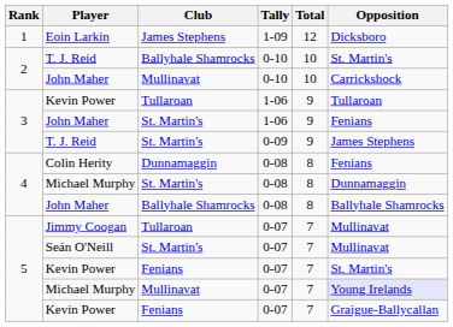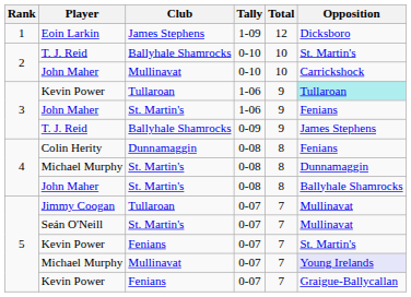 <table class="wikitable">
 <tr>
 <th>Rank</th>
 <th>Player</th>
 <th>Club</th>
 <th>Tally</th>
 <th>Total</th>
 <th>Opposition</th>
 </tr>
 <tr>
 <td rowspan="1" style="text-align:center;">1</td>
 <td><a href='#'>Eoin Larkin</a></td>
 <td><a href='#'>James Stephens</a></td>
 <td align=center>1-09</td>
 <td align=center>12</td>
 <td><a href='#'>Dicksboro</a></td>
 </tr>
 <tr>
 <td rowspan="2" style="text-align:center;">2</td>
 <td><a href='#'>T. J. Reid</a></td>
 <td><a href='#'>Ballyhale Shamrocks</a></td>
 <td align=center>0-10</td>
 <td align=center>10</td>
 <td><a href='#'>St. Martin's</a></td>
 </tr>
 <tr>
 <td><a href='#'>John Maher</a></td>
 <td><a href='#'>Mullinavat</a></td>
 <td align=center>0-10</td>
 <td align=center>10</td>
 <td><a href='#'>Carrickshock</a></td>
 </tr>
 <tr>
 <td rowspan="3" style="text-align:center;">3</td>
 <td>Kevin Power</td>
 <td><a href='#'>Tullaroan</a></td>
 <td align=center>1-06</td>
 <td align=center>9</td>
-<td><a href='#'>Tullaroan</a></td>
+<td style="background: paleturquoise;"><a href='#'>Tullaroan</a></td>
 </tr>
 <tr>
 <td><a href='#'>John Maher</a></td>
 <td><a href='#'>St. Martin's</a></td>
 <td align=center>1-06</td>
 <td align=center>9</td>
 <td><a href='#'>Fenians</a></td>
 </tr>
 <tr>
 <td><a href='#'>T. J. Reid</a></td>
-<td><a href='#'>St. Martin's</a></td>
+<td><a href='#'>Ballyhale Shamrocks</a></td>
 <td align=center>0-09</td>
 <td align=center>9</td>
 <td><a href='#'>James Stephens</a></td>
 </tr>
 <tr>
 <td rowspan="3" style="text-align:center;">4</td>
 <td>Colin Herity</td>
 <td><a href='#'>Dunnamaggin</a></td>
 <td align=center>0-08</td>
 <td align=center>8</td>
 <td><a href='#'>Fenians</a></td>
 </tr>
 <tr>
 <td>Michael Murphy</td>
 <td><a href='#'>St. Martin's</a></td>
 <td align=center>0-08</td>
 <td align=center>8</td>
 <td><a href='#'>Dunnamaggin</a></td>
 </tr>
 <tr>
 <td><a href='#'>John Maher</a></td>
-<td><a href='#'>Ballyhale Shamrocks</a></td>
+<td><a href='#'>St. Martin's</a></td>
 <td align=center>0-08</td>
 <td align=center>8</td>
 <td><a href='#'>Ballyhale Shamrocks</a></td>
 </tr>
 <tr>
 <td rowspan="5" style="text-align:center;">5</td>
 <td><a href='#'>Jimmy Coogan</a></td>
 <td><a href='#'>Tullaroan</a></td>
 <td align=center>0-07</td>
 <td align=center>7</td>
 <td><a href='#'>Mullinavat</a></td>
 </tr>
 <tr>
 <td>Seán O'Neill</td>
 <td><a href='#'>St. Martin's</a></td>
 <td align=center>0-07</td>
 <td align=center>7</td>
 <td><a href='#'>Mullinavat</a></td>
 </tr>
 <tr>
 <td>Kevin Power</td>
 <td><a href='#'>Fenians</a></td>
 <td align=center>0-07</td>
 <td align=center>7</td>
 <td><a href='#'>St. Martin's</a></td>
 </tr>
 <tr>
 <td>Michael Murphy</td>
 <td><a href='#'>Mullinavat</a></td>
 <td align=center>0-07</td>
 <td align=center>7</td>
 <td style="background: lavender;"><a href='#'>Young Irelands</a></td>
 </tr>
 <tr>
 <td>Kevin Power</td>
 <td><a href='#'>Fenians</a></td>
 <td align=center>0-07</td>
 <td align=center>7</td>
 <td><a href='#'>Graigue-Ballycallan</a></td>
 </tr>
 </table>
